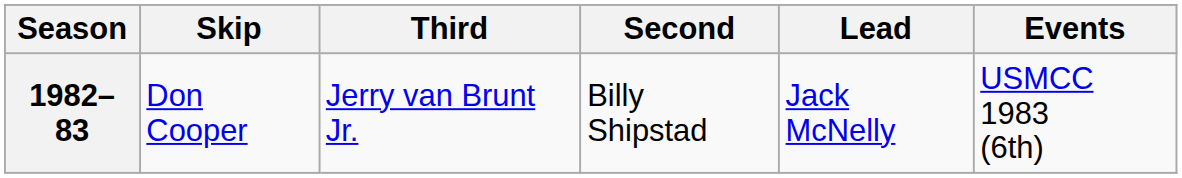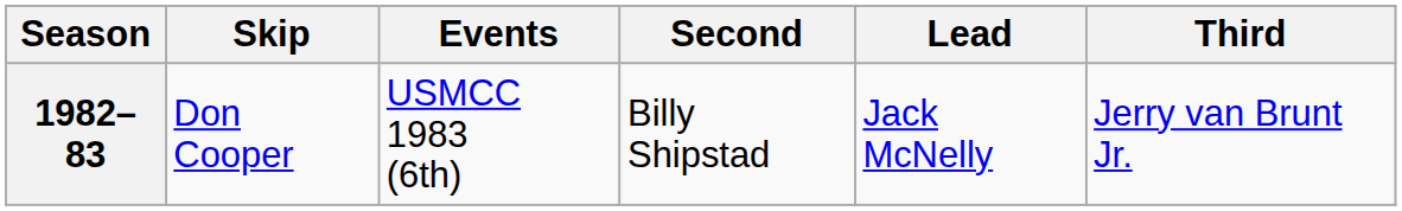 <table class="wikitable">
 <tr>
 <th scope="col">Season</th>
 <th scope="col">Skip</th>
-<th scope="col">Third</th>
+<th scope="col">Events</th>
 <th scope="col">Second</th>
 <th scope="col">Lead</th>
-<th scope="col">Events</th>
+<th scope="col">Third</th>
 </tr>
 <tr>
 <th scope="row">1982–83</th>
 <td><a href='#'>Don Cooper</a></td>
-<td><a href='#'>Jerry van Brunt Jr.</a></td>
+<td><a href='#'>USMCC</a> 1983 <br> (6th)</td>
 <td>Billy Shipstad</td>
 <td><a href='#'>Jack McNelly</a></td>
-<td><a href='#'>USMCC</a> 1983 <br> (6th)</td>
+<td><a href='#'>Jerry van Brunt Jr.</a></td>
 </tr>
 </table>
